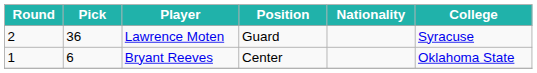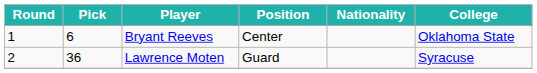 <table class="wikitable sortable sortable">
 <tr>
 <th style="background:#20B2AA; color:#FFFFFF" width="10%">Round</th>
 <th style="background:#20B2AA; color:#FFFFFF" width="10%">Pick</th>
 <th style="background:#20B2AA; color:#FFFFFF" width="20%">Player</th>
 <th style="background:#20B2AA; color:#FFFFFF" width="15%">Position</th>
 <th style="background:#20B2AA; color:#FFFFFF" width="15%">Nationality</th>
 <th style="background:#20B2AA; color:#FFFFFF" width="20%">College</th>
 </tr>
 <tr>
+<td>1</td>
+<td>6</td>
+<td><a href='#'>Bryant Reeves</a></td>
+<td>Center</td>
+<td></td>
+<td><a href='#'>Oklahoma State</a></td>
+</tr>
+<tr>
 <td>2</td>
 <td>36</td>
 <td><a href='#'>Lawrence Moten</a></td>
 <td>Guard</td>
 <td></td>
 <td><a href='#'>Syracuse</a></td>
 </tr>
 <tr>
-<td>1</td>
-<td>6</td>
-<td><a href='#'>Bryant Reeves</a></td>
-<td>Center</td>
-<td></td>
-<td><a href='#'>Oklahoma State</a></td>
-</tr>
-<tr>
 </tr>
 </table>
